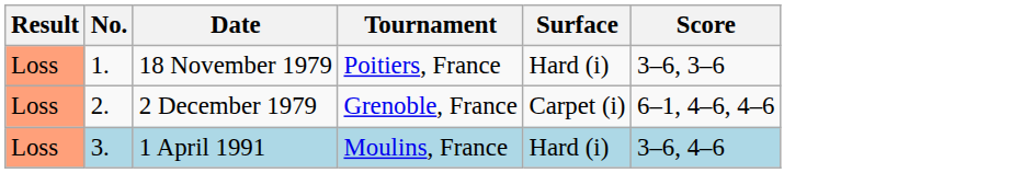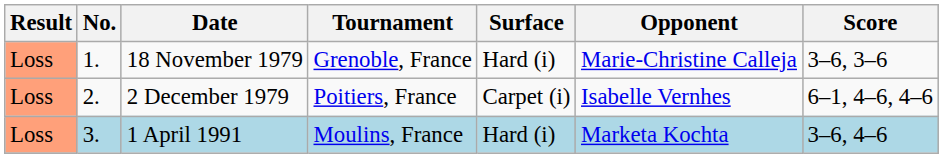 <table class="sortable wikitable" style="font-size:97%">
 <tr>
 <th>Result</th>
 <th>No.</th>
 <th>Date</th>
 <th>Tournament</th>
 <th>Surface</th>
+<th>Opponent</th>
 <th>Score</th>
 </tr>
 <tr>
 <td style="background:#ffa07a;">Loss</td>
 <td>1.</td>
 <td>18 November 1979</td>
-<td><a href='#'>Poitiers</a>, France</td>
+<td><a href='#'>Grenoble</a>, France</td>
 <td>Hard (i)</td>
+<td> <a href='#'>Marie-Christine Calleja</a></td>
 <td>3–6, 3–6</td>
 </tr>
 <tr>
 <td style="background:#ffa07a;">Loss</td>
 <td>2.</td>
 <td>2 December 1979</td>
-<td><a href='#'>Grenoble</a>, France</td>
+<td><a href='#'>Poitiers</a>, France</td>
 <td>Carpet (i)</td>
+<td> <a href='#'>Isabelle Vernhes</a></td>
 <td>6–1, 4–6, 4–6</td>
 </tr>
 <tr style="background:lightblue;">
 <td style="background:#ffa07a;">Loss</td>
 <td>3.</td>
 <td>1 April 1991</td>
 <td><a href='#'>Moulins</a>, France</td>
 <td>Hard (i)</td>
+<td> <a href='#'>Marketa Kochta</a></td>
 <td>3–6, 4–6</td>
 </tr>
 </table>
